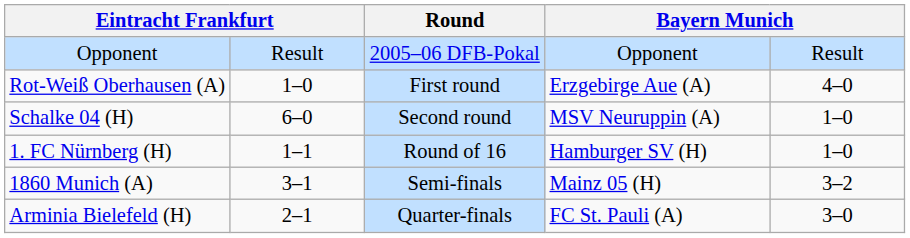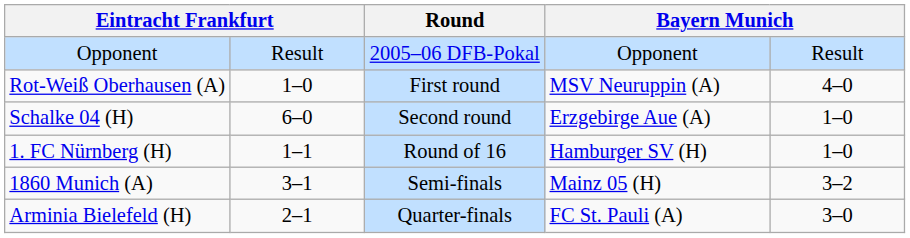 <table class="wikitable" style="text-align:center; white-space:nowrap;">
 <tr>
 <th colspan="2"><a href='#'>Eintracht Frankfurt</a></th>
 <th>Round</th>
 <th colspan="2"><a href='#'>Bayern Munich</a></th>
 </tr>
 <tr style="background:#C1E0FF;">
 <td style="width:25%;">Opponent</td>
 <td style="width:15%;">Result</td>
 <td><a href='#'>2005–06 DFB-Pokal</a></td>
 <td style="width:25%;">Opponent</td>
 <td style="width:15%;">Result</td>
 </tr>
 <tr>
 <td style="text-align:left;"><a href='#'>Rot-Weiß Oberhausen</a> (A)</td>
 <td>1–0</td>
 <td style="background:#C1E0FF;">First round</td>
-<td style="text-align:left;"><a href='#'>Erzgebirge Aue</a> (A)</td>
+<td style="text-align:left;"><a href='#'>MSV Neuruppin</a> (A)</td>
 <td>4–0</td>
 </tr>
 <tr>
 <td style="text-align:left;"><a href='#'>Schalke 04</a> (H)</td>
 <td>6–0</td>
 <td style="background:#C1E0FF;">Second round</td>
-<td style="text-align:left;"><a href='#'>MSV Neuruppin</a> (A)</td>
+<td style="text-align:left;"><a href='#'>Erzgebirge Aue</a> (A)</td>
 <td>1–0</td>
 </tr>
 <tr>
 <td style="text-align:left;"><a href='#'>1. FC Nürnberg</a> (H)</td>
 <td>1–1  </td>
 <td style="background:#C1E0FF;">Round of 16</td>
 <td style="text-align:left;"><a href='#'>Hamburger SV</a> (H)</td>
 <td>1–0 </td>
 </tr>
 <tr>
 <td style="text-align:left;"><a href='#'>1860 Munich</a> (A)</td>
 <td>3–1</td>
 <td style="background:#C1E0FF;">Semi-finals</td>
 <td style="text-align:left;"><a href='#'>Mainz 05</a> (H)</td>
 <td>3–2 </td>
 </tr>
 <tr>
 <td style="text-align:left;"><a href='#'>Arminia Bielefeld</a> (H)</td>
 <td>2–1</td>
 <td style="background:#C1E0FF;">Quarter-finals</td>
 <td style="text-align:left;"><a href='#'>FC St. Pauli</a> (A)</td>
 <td>3–0</td>
 </tr>
 </table>
